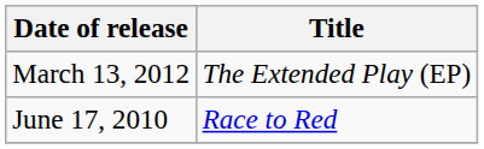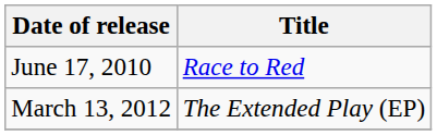 <table class="wikitable" style="font-size:95%;">
 <tr>
 <th>Date of release</th>
 <th>Title</th>
-</tr>
-<tr>
-<td>March 13, 2012</td>
-<td><em>The Extended Play</em> (EP)</td>
 </tr>
 <tr Gold>
 <td>June 17, 2010</td>
 <td><em><a href='#'>Race to Red</a></em></td>
 </tr>
 <tr>
+<td>March 13, 2012</td>
+<td><em>The Extended Play</em> (EP)</td>
+</tr>
+<tr>
 </tr>
 </table>
